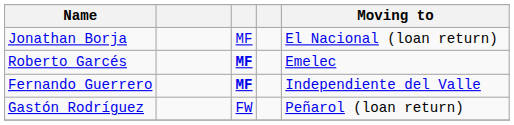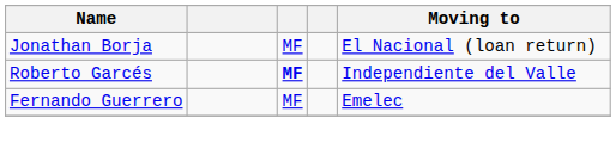 <table class="wikitable" style="text-align: center;">
 <tr>
 </tr>
 <tr>
 <th width=30% align="center">Name</th>
 <th width=15% align="center"></th>
 <th width=5% align="center"></th>
 <th width=5% align="center"></th>
 <th width=45% align="center">Moving to</th>
 </tr>
 <tr>
 <td align=left><a href='#'>Jonathan Borja</a></td>
 <td></td>
 <td><a href='#'>MF</a></td>
 <td></td>
 <td align=left><a href='#'>El Nacional</a>  (loan return)</td>
 </tr>
 <tr>
 <td align=left><a href='#'>Roberto Garcés</a></td>
 <td></td>
 <td><strong><a href='#'>MF</a></strong></td>
 <td></td>
-<td align=left><a href='#'>Emelec</a> </td>
+<td align=left><a href='#'>Independiente del Valle</a> </td>
 </tr>
 <tr>
 <td align=left><a href='#'>Fernando Guerrero</a></td>
 <td></td>
-<td><strong><a href='#'>MF</a></strong></td>
+<td><a href='#'>MF</a></td>
 <td></td>
-<td align=left><a href='#'>Independiente del Valle</a> </td>
-</tr>
-<tr>
-<td align=left><a href='#'>Gastón Rodríguez</a></td>
-<td></td>
-<td><a href='#'>FW</a></td>
-<td></td>
-<td align=left><a href='#'>Peñarol</a>  (loan return)</td>
+<td align=left><a href='#'>Emelec</a> </td>
 </tr>
 <tr>
 </tr>
 </table>
